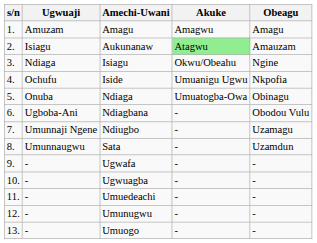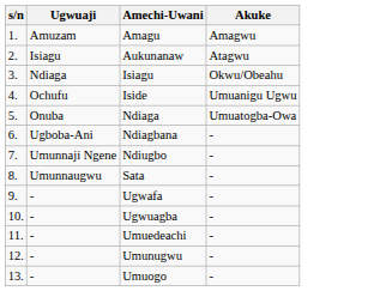 <table class="wikitable">
 <tr>
 <th>s/n</th>
 <th>Ugwuaji</th>
 <th>Amechi-Uwani</th>
 <th>Akuke</th>
-<th>Obeagu</th>
 </tr>
 <tr>
 <td>1.</td>
 <td>Amuzam</td>
 <td>Amagu</td>
 <td>Amagwu</td>
-<td>Amagu</td>
 </tr>
 <tr>
 <td>2.</td>
 <td>Isiagu</td>
 <td>Aukunanaw</td>
-<td style="background: lightgreen;">Atagwu</td>
-<td>Amauzam</td>
+<td>Atagwu</td>
 </tr>
 <tr>
 <td>3.</td>
 <td>Ndiaga</td>
 <td>Isiagu</td>
 <td>Okwu/Obeahu</td>
-<td>Ngine</td>
 </tr>
 <tr>
 <td>4.</td>
 <td>Ochufu</td>
 <td>Iside</td>
 <td>Umuanigu Ugwu</td>
-<td>Nkpofia</td>
 </tr>
 <tr>
 <td>5.</td>
 <td>Onuba</td>
 <td>Ndiaga</td>
 <td>Umuatogba-Owa</td>
-<td>Obinagu</td>
 </tr>
 <tr>
 <td>6.</td>
 <td>Ugboba-Ani</td>
 <td>Ndiagbana</td>
 <td>-</td>
-<td>Obodou Vulu</td>
 </tr>
 <tr>
 <td>7.</td>
 <td>Umunnaji Ngene</td>
 <td>Ndiugbo</td>
 <td>-</td>
-<td>Uzamagu</td>
 </tr>
 <tr>
 <td>8.</td>
 <td>Umunnaugwu</td>
 <td>Sata</td>
 <td>-</td>
-<td>Uzamdun</td>
 </tr>
 <tr>
 <td>9.</td>
 <td>-</td>
 <td>Ugwafa</td>
-<td>-</td>
 <td>-</td>
 </tr>
 <tr>
 <td>10.</td>
 <td>-</td>
 <td>Ugwuagba</td>
 <td>-</td>
-<td>-</td>
 </tr>
 <tr>
 <td>11.</td>
 <td>-</td>
 <td>Umuedeachi</td>
-<td>-</td>
 <td>-</td>
 </tr>
 <tr>
 <td>12.</td>
 <td>-</td>
 <td>Umunugwu</td>
 <td>-</td>
-<td>-</td>
 </tr>
 <tr>
 <td>13.</td>
 <td>-</td>
 <td>Umuogo</td>
 <td>-</td>
-<td>-</td>
 </tr>
 </table>
